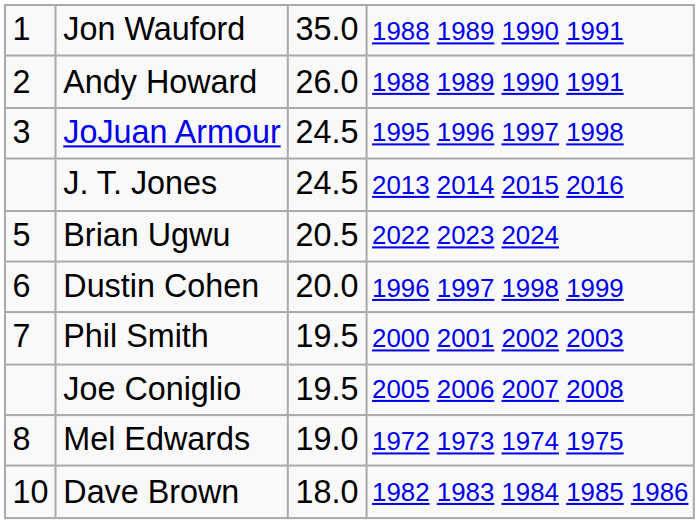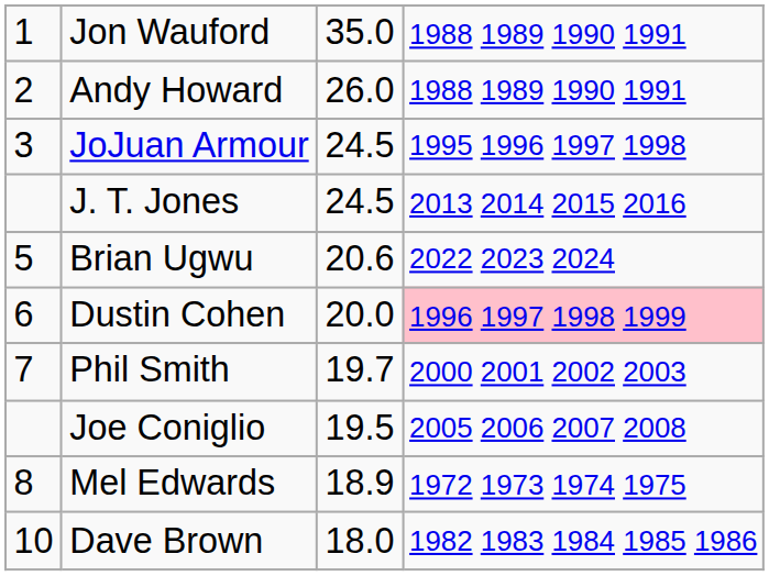 <table class="wikitable">
 <tr>
 </tr>
 <tr>
 <td>1</td>
 <td>Jon Wauford</td>
 <td>35.0</td>
 <td style="font-size:80%;"><a href='#'>1988</a> <a href='#'>1989</a> <a href='#'>1990</a> <a href='#'>1991</a></td>
 </tr>
 <tr>
 <td>2</td>
 <td>Andy Howard</td>
 <td>26.0</td>
 <td style="font-size:80%;"><a href='#'>1988</a> <a href='#'>1989</a> <a href='#'>1990</a> <a href='#'>1991</a></td>
 </tr>
 <tr>
 <td>3</td>
 <td><a href='#'>JoJuan Armour</a></td>
 <td>24.5</td>
 <td style="font-size:80%;"><a href='#'>1995</a> <a href='#'>1996</a> <a href='#'>1997</a> <a href='#'>1998</a></td>
 </tr>
 <tr>
 <td></td>
 <td>J. T. Jones</td>
 <td>24.5</td>
 <td style="font-size:80%;"><a href='#'>2013</a> <a href='#'>2014</a> <a href='#'>2015</a> <a href='#'>2016</a></td>
 </tr>
 <tr>
 <td>5</td>
 <td>Brian Ugwu</td>
-<td>20.5</td>
+<td>20.6</td>
 <td style="font-size:80%;"><a href='#'>2022</a> <a href='#'>2023</a> <a href='#'>2024</a></td>
 </tr>
 <tr>
 <td>6</td>
 <td>Dustin Cohen</td>
 <td>20.0</td>
-<td style="font-size:80%;"><a href='#'>1996</a> <a href='#'>1997</a> <a href='#'>1998</a> <a href='#'>1999</a></td>
+<td style="background: pink; font-size:80%;"><a href='#'>1996</a> <a href='#'>1997</a> <a href='#'>1998</a> <a href='#'>1999</a></td>
 </tr>
 <tr>
 <td>7</td>
 <td>Phil Smith</td>
-<td>19.5</td>
+<td>19.7</td>
 <td style="font-size:80%;"><a href='#'>2000</a> <a href='#'>2001</a> <a href='#'>2002</a> <a href='#'>2003</a></td>
 </tr>
 <tr>
 <td></td>
 <td>Joe Coniglio</td>
 <td>19.5</td>
 <td style="font-size:80%;"><a href='#'>2005</a> <a href='#'>2006</a> <a href='#'>2007</a> <a href='#'>2008</a></td>
 </tr>
 <tr>
 <td>8</td>
 <td>Mel Edwards</td>
-<td>19.0</td>
+<td>18.9</td>
 <td style="font-size:80%;"><a href='#'>1972</a> <a href='#'>1973</a> <a href='#'>1974</a> <a href='#'>1975</a></td>
 </tr>
 <tr>
 <td>10</td>
 <td>Dave Brown</td>
 <td>18.0</td>
 <td style="font-size:80%;"><a href='#'>1982</a> <a href='#'>1983</a> <a href='#'>1984</a> <a href='#'>1985</a> <a href='#'>1986</a></td>
 </tr>
 </table>
